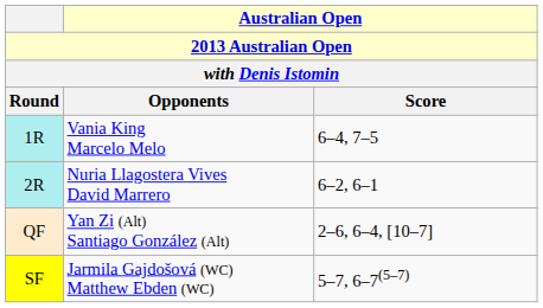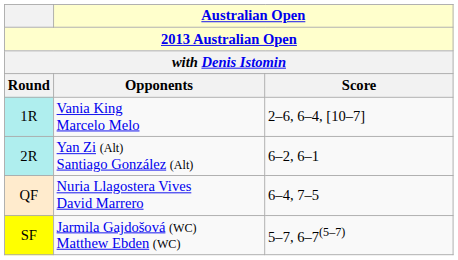 <table class="wikitable collapsible collapsed">
 <tr>
 <th></th>
 <th colspan=4 style="background:#ffc;"><a href='#'>Australian Open</a></th>
 </tr>
 <tr>
 <th colspan=3 style="background:#ffc;"><a href='#'>2013 Australian Open</a></th>
 </tr>
 <tr>
 <th colspan=3><em>with  <a href='#'>Denis Istomin</a></em></th>
 </tr>
 <tr>
 <th>Round</th>
 <th width=225>Opponents</th>
 <th width=200>Score</th>
 </tr>
 <tr>
 <td style="text-align:center; background:#afeeee;">1R</td>
 <td> <a href='#'>Vania King</a><br> <a href='#'>Marcelo Melo</a></td>
-<td>6–4, 7–5</td>
+<td>2–6, 6–4, [10–7]</td>
 </tr>
 <tr>
 <td style="text-align:center; background:#afeeee;">2R</td>
-<td> <a href='#'>Nuria Llagostera Vives</a><br> <a href='#'>David Marrero</a></td>
+<td> <a href='#'>Yan Zi</a> <small>(Alt)</small><br> <a href='#'>Santiago González</a> <small>(Alt)</small></td>
 <td>6–2, 6–1</td>
 </tr>
 <tr>
 <td style="text-align:center; background:#ffebcd;">QF</td>
-<td> <a href='#'>Yan Zi</a> <small>(Alt)</small><br> <a href='#'>Santiago González</a> <small>(Alt)</small></td>
-<td>2–6, 6–4, [10–7]</td>
+<td> <a href='#'>Nuria Llagostera Vives</a><br> <a href='#'>David Marrero</a></td>
+<td>6–4, 7–5</td>
 </tr>
 <tr>
 <td style="text-align:center; background:yellow;">SF</td>
 <td> <a href='#'>Jarmila Gajdošová</a> <small>(WC)</small><br> <a href='#'>Matthew Ebden</a> <small>(WC)</small></td>
 <td>5–7, 6–7<sup>(5–7)</sup></td>
 </tr>
 </table>
